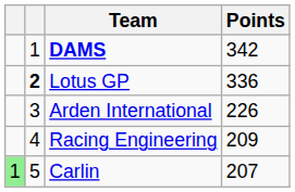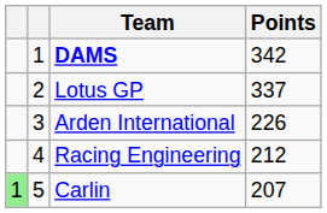 <table class="wikitable" style="font-size: 85%;">
 <tr>
 <th></th>
 <th></th>
 <th>Team</th>
 <th>Points</th>
 </tr>
 <tr>
 <td align="left"></td>
 <td align="center">1</td>
 <td> <strong><a href='#'>DAMS</a></strong></td>
 <td>342</td>
 </tr>
 <tr>
 <td align="left"></td>
-<td align="center"><strong>2</strong></td>
+<td align="center">2</td>
 <td> <a href='#'>Lotus GP</a></td>
-<td>336</td>
+<td>337</td>
 </tr>
 <tr>
 <td align="left"></td>
 <td align="center">3</td>
 <td> <a href='#'>Arden International</a></td>
 <td>226</td>
 </tr>
 <tr>
 <td align="left"></td>
 <td align="center">4</td>
 <td> <a href='#'>Racing Engineering</a></td>
-<td>209</td>
+<td>212</td>
 </tr>
 <tr>
 <td align="left" style="background: lightgreen;"> 1</td>
 <td align="center">5</td>
 <td> <a href='#'>Carlin</a></td>
 <td>207</td>
 </tr>
 </table>
